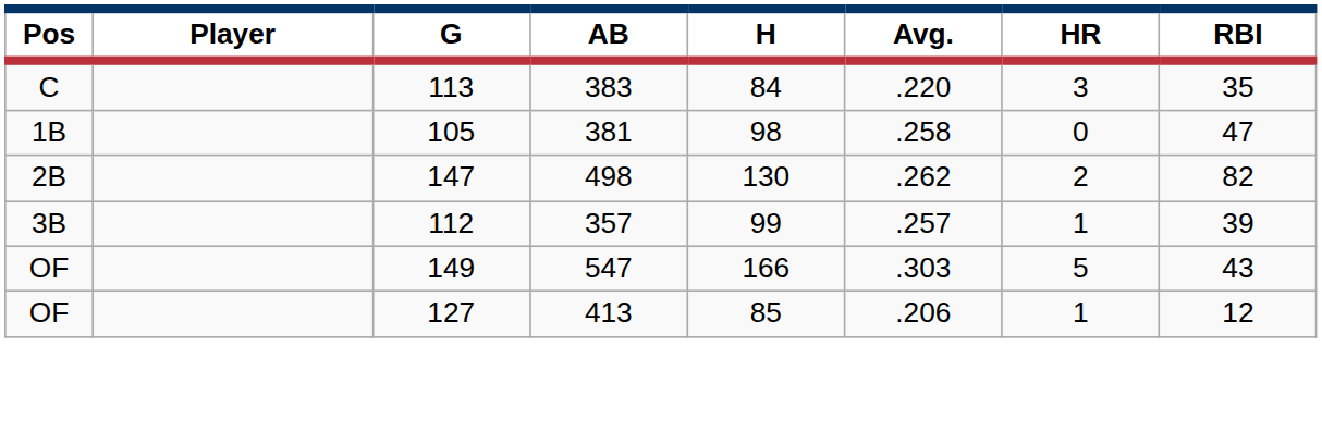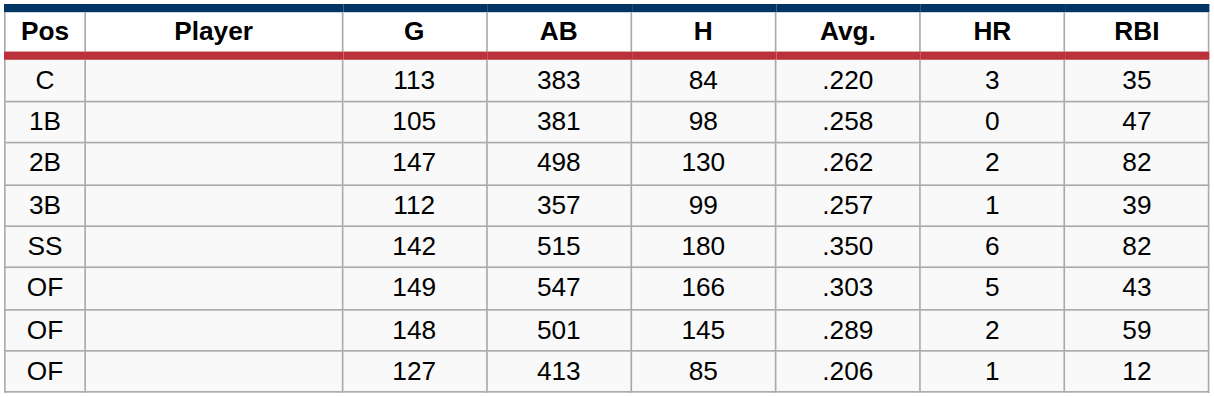 <table class="wikitable sortable">
 <tr>
 <th style="background:#FFFFFF; border-top:#023465 5px solid; border-bottom:#ba313c 5px solid;" width="5%">Pos</th>
 <th style="background:#FFFFFF; border-top:#023465 5px solid; border-bottom:#ba313c 5px solid;" width="16%">Player</th>
 <th style="background:#FFFFFF; border-top:#023465 5px solid; border-bottom:#ba313c 5px solid;" width="9%">G</th>
 <th style="background:#FFFFFF; border-top:#023465 5px solid; border-bottom:#ba313c 5px solid;" width="9%">AB</th>
 <th style="background:#FFFFFF; border-top:#023465 5px solid; border-bottom:#ba313c 5px solid;" width="9%">H</th>
 <th style="background:#FFFFFF; border-top:#023465 5px solid; border-bottom:#ba313c 5px solid;" width="9%">Avg.</th>
 <th style="background:#FFFFFF; border-top:#023465 5px solid; border-bottom:#ba313c 5px solid;" width="9%">HR</th>
 <th style="background:#FFFFFF; border-top:#023465 5px solid; border-bottom:#ba313c 5px solid;" width="9%">RBI</th>
 </tr>
 <tr align="center">
 <td>C</td>
 <td></td>
 <td>113</td>
 <td>383</td>
 <td>84</td>
 <td>.220</td>
 <td>3</td>
 <td>35</td>
 </tr>
 <tr align="center">
 <td>1B</td>
 <td></td>
 <td>105</td>
 <td>381</td>
 <td>98</td>
 <td>.258</td>
 <td>0</td>
 <td>47</td>
 </tr>
 <tr align="center">
 <td>2B</td>
 <td></td>
 <td>147</td>
 <td>498</td>
 <td>130</td>
 <td>.262</td>
 <td>2</td>
 <td>82</td>
 </tr>
 <tr align="center">
 <td>3B</td>
 <td></td>
 <td>112</td>
 <td>357</td>
 <td>99</td>
 <td>.257</td>
 <td>1</td>
 <td>39</td>
 </tr>
 <tr align="center">
+<td>SS</td>
+<td></td>
+<td>142</td>
+<td>515</td>
+<td>180</td>
+<td>.350</td>
+<td>6</td>
+<td>82</td>
+</tr>
+<tr align="center">
 <td>OF</td>
 <td></td>
 <td>149</td>
 <td>547</td>
 <td>166</td>
 <td>.303</td>
 <td>5</td>
 <td>43</td>
 </tr>
 <tr align="center">
 <td>OF</td>
 <td></td>
+<td>148</td>
+<td>501</td>
+<td>145</td>
+<td>.289</td>
+<td>2</td>
+<td>59</td>
+</tr>
+<tr align="center">
+<td>OF</td>
+<td></td>
 <td>127</td>
 <td>413</td>
 <td>85</td>
 <td>.206</td>
 <td>1</td>
 <td>12</td>
 </tr>
 </table>
